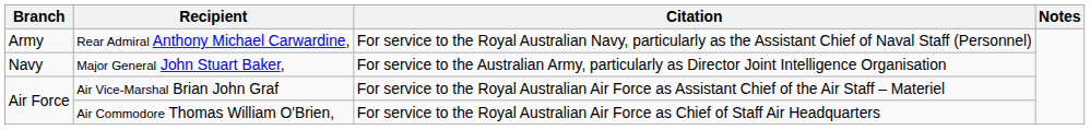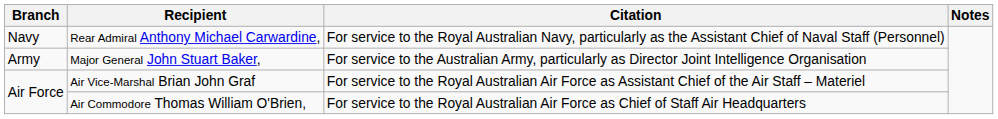 <table class="wikitable" style="font-size:95%;">
 <tr>
 <th>Branch</th>
 <th>Recipient</th>
 <th>Citation</th>
 <th>Notes</th>
 </tr>
 <tr>
-<td>Army</td>
+<td>Navy</td>
 <td><small>Rear Admiral</small> <a href='#'>Anthony Michael Carwardine</a>, </td>
 <td>For service to the Royal Australian Navy, particularly as the Assistant Chief of Naval Staff (Personnel)</td>
 <td rowspan="4"></td>
 </tr>
 <tr>
-<td>Navy</td>
+<td>Army</td>
 <td><small>Major General</small> <a href='#'>John Stuart Baker</a>, </td>
 <td>For service to the Australian Army, particularly as Director Joint Intelligence Organisation</td>
 </tr>
 <tr>
 <td rowspan="2">Air Force</td>
 <td><small>Air Vice-Marshal</small> Brian John Graf</td>
 <td>For service to the Royal Australian Air Force as Assistant Chief of the Air Staff – Materiel</td>
 </tr>
 <tr>
 <td><small>Air Commodore</small> Thomas William O'Brien, </td>
 <td>For service to the Royal Australian Air Force as Chief of Staff Air Headquarters</td>
 </tr>
 </table>
